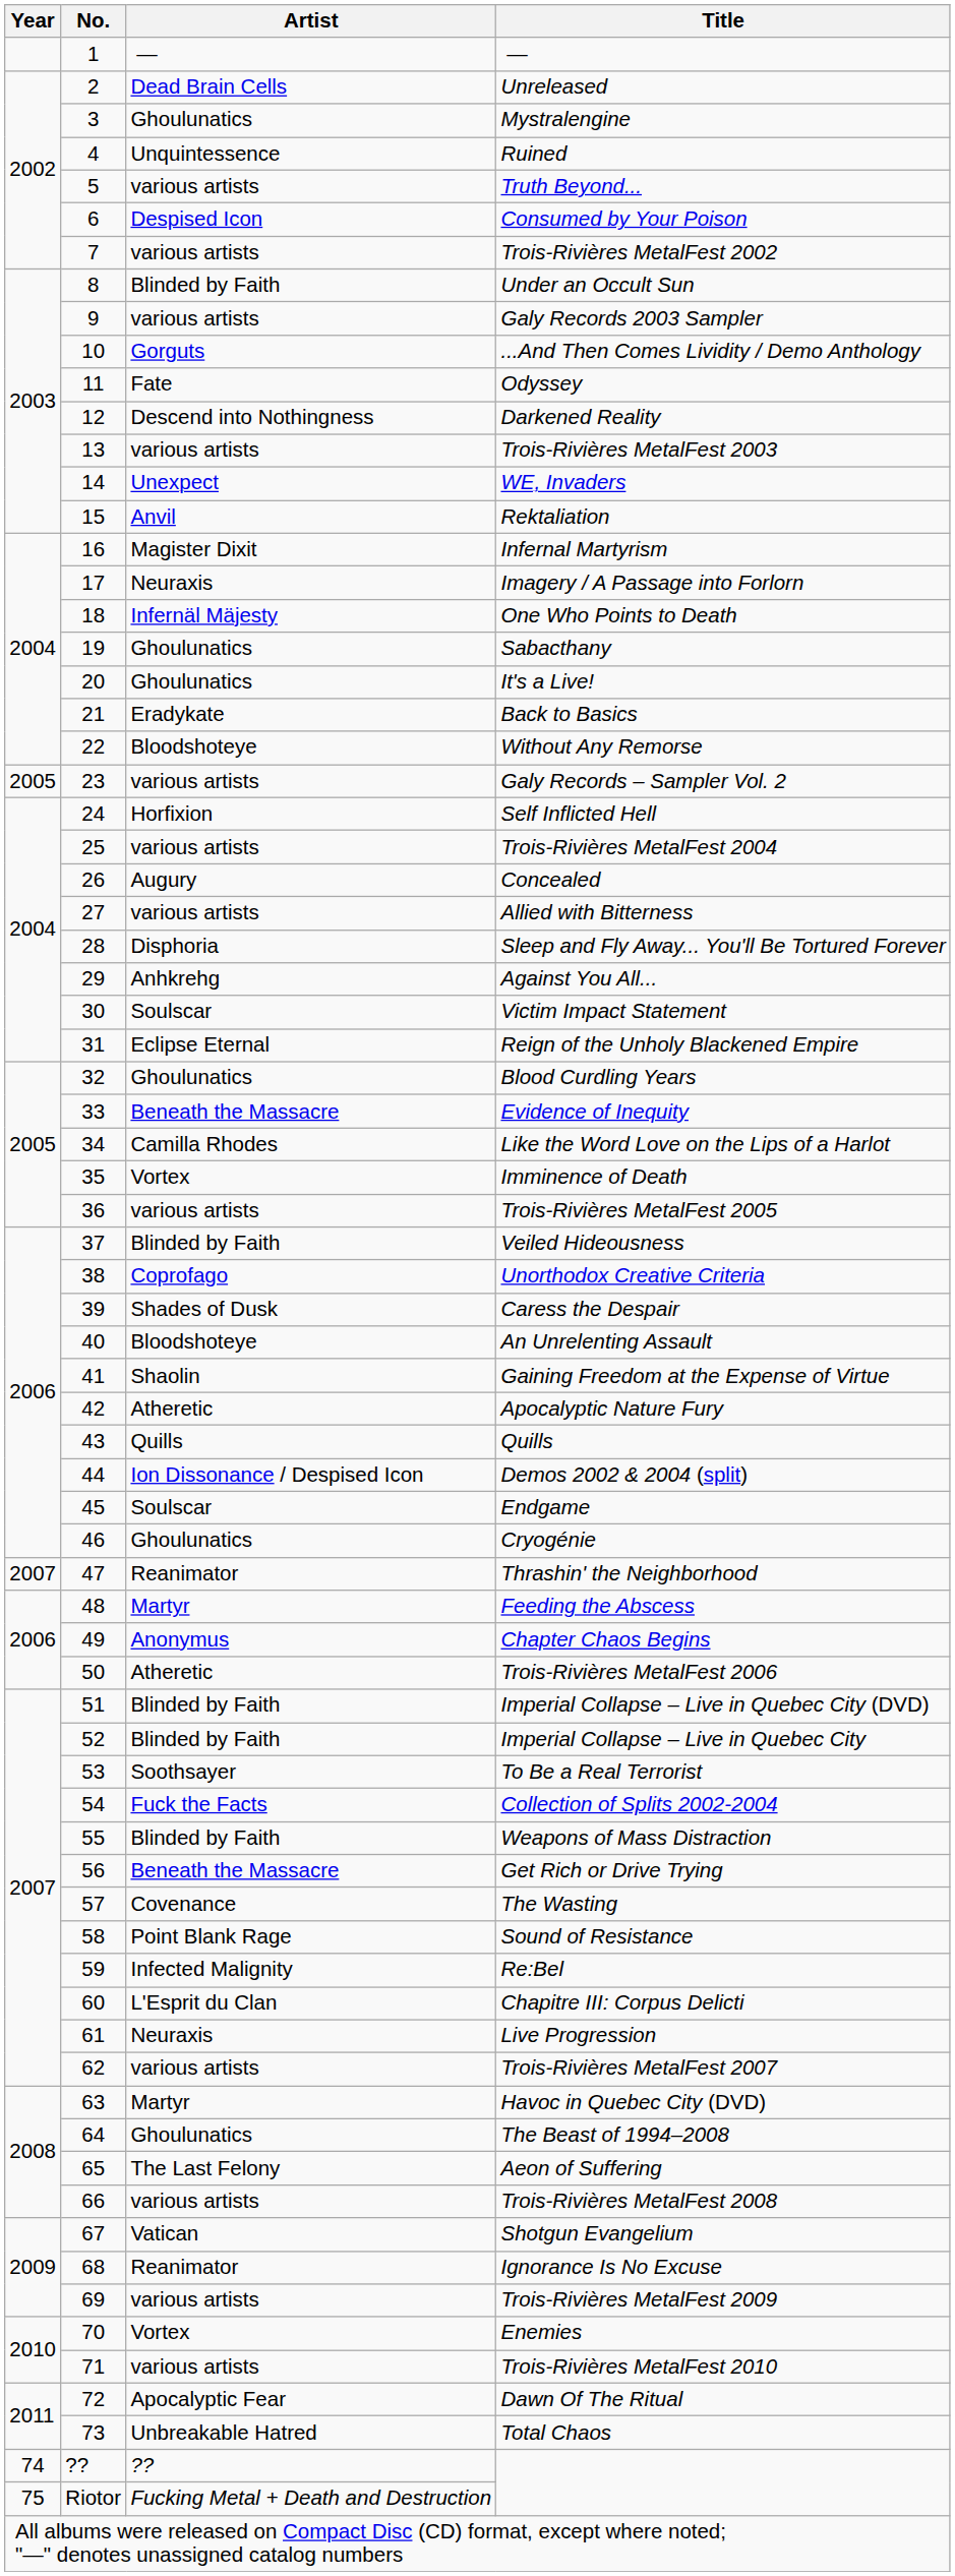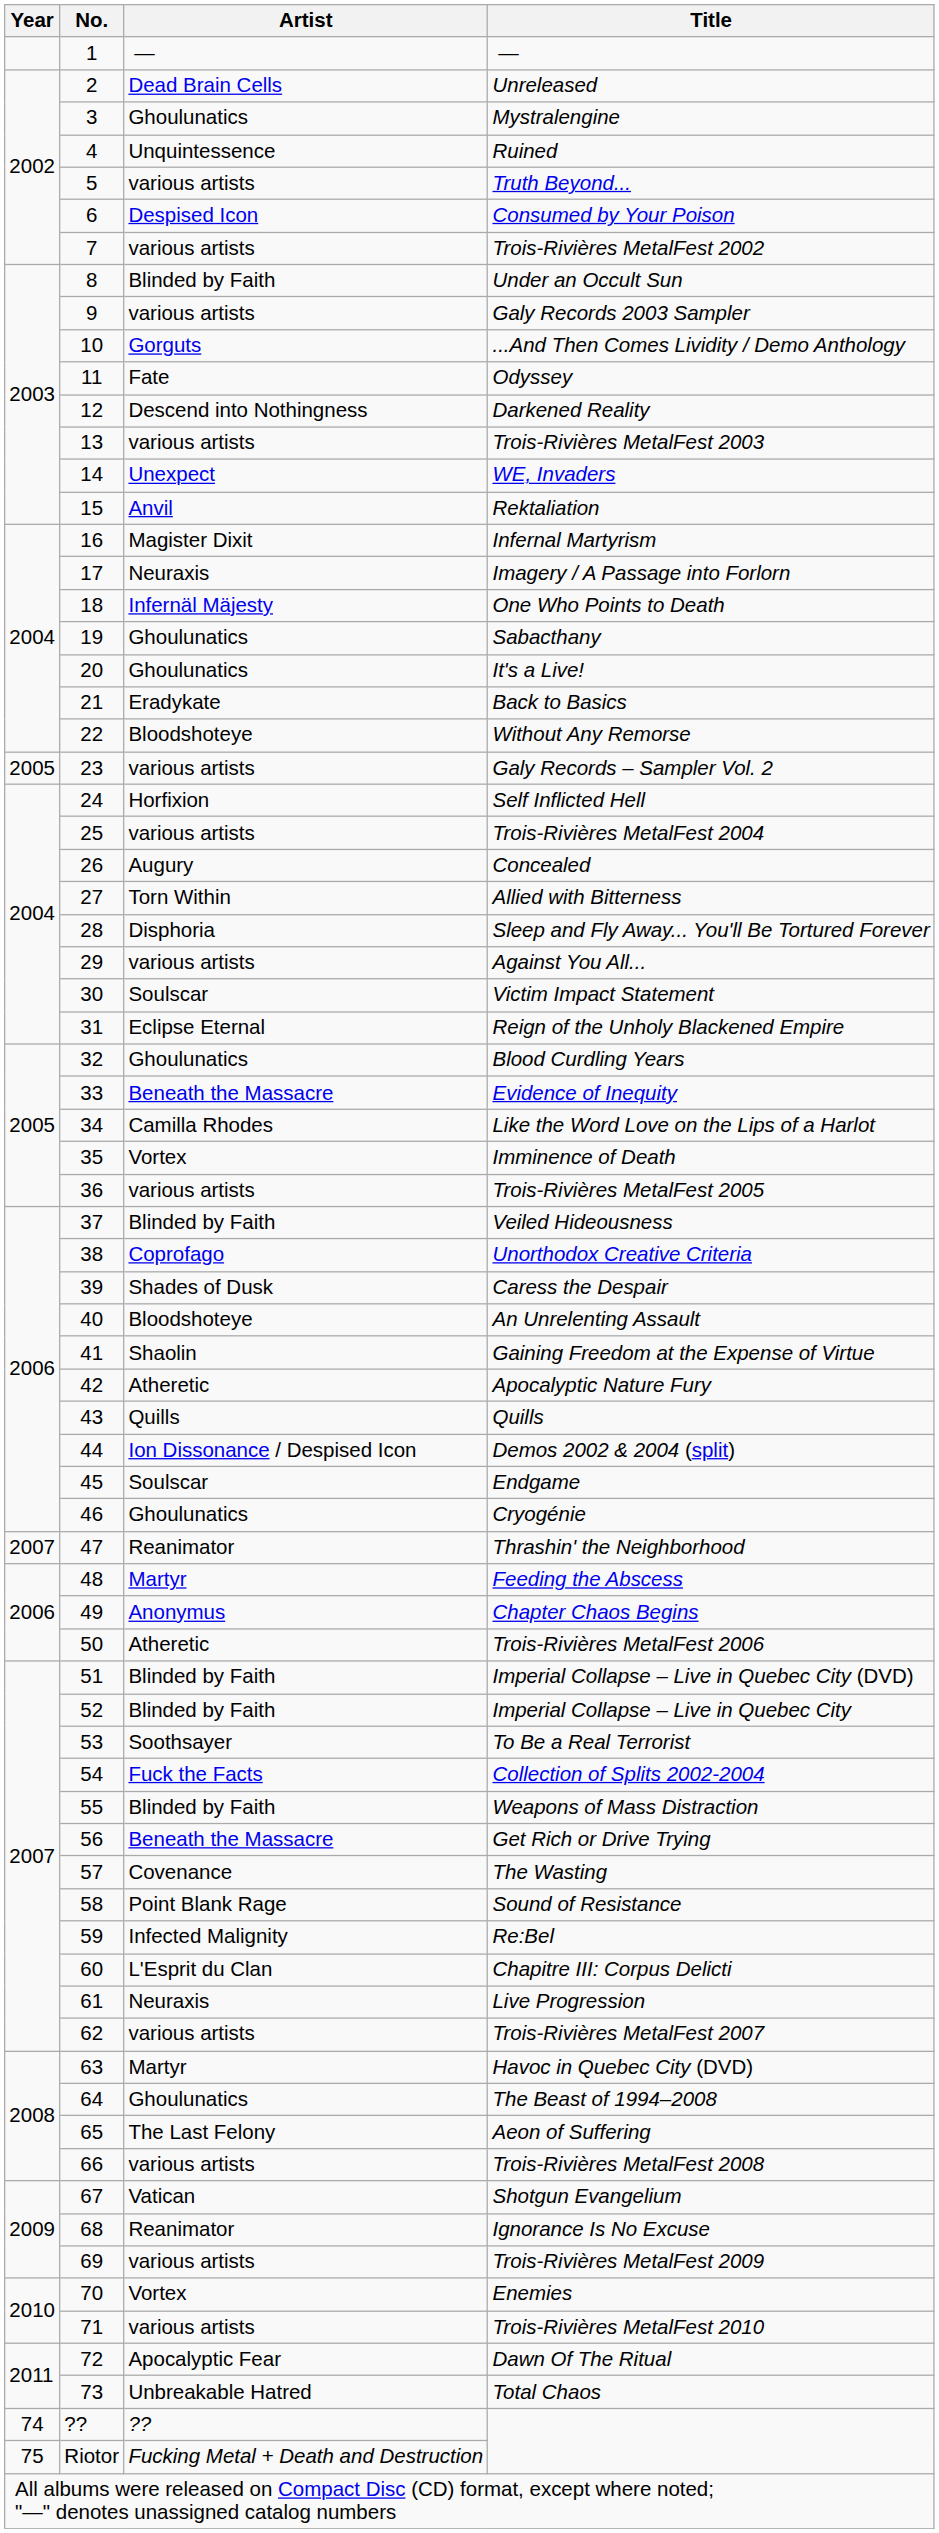 <table class="wikitable">
 <tr>
 <th>Year</th>
 <th>No.</th>
 <th>Artist</th>
 <th>Title</th>
 </tr>
 <tr>
 <td></td>
 <td align="center">1</td>
 <td> —</td>
 <td> —</td>
 </tr>
 <tr>
 <td rowspan="6">2002</td>
 <td align="center">2</td>
 <td><a href='#'>Dead Brain Cells</a></td>
 <td><em>Unreleased</em></td>
 </tr>
 <tr>
 <td align="center">3</td>
 <td>Ghoulunatics</td>
 <td><em>Mystralengine</em></td>
 </tr>
 <tr>
 <td align="center">4</td>
 <td>Unquintessence</td>
 <td><em>Ruined</em></td>
 </tr>
 <tr>
 <td align="center">5</td>
 <td>various artists</td>
 <td><em><a href='#'>Truth Beyond...</a></em></td>
 </tr>
 <tr>
 <td align="center">6</td>
 <td><a href='#'>Despised Icon</a></td>
 <td><em><a href='#'>Consumed by Your Poison</a></em></td>
 </tr>
 <tr>
 <td align="center">7</td>
 <td>various artists</td>
 <td><em>Trois-Rivières MetalFest 2002</em></td>
 </tr>
 <tr>
 <td rowspan="8">2003</td>
 <td align="center">8</td>
 <td>Blinded by Faith</td>
 <td><em>Under an Occult Sun</em></td>
 </tr>
 <tr>
 <td align="center">9</td>
 <td>various artists</td>
 <td><em>Galy Records 2003 Sampler</em></td>
 </tr>
 <tr>
 <td align="center">10</td>
 <td><a href='#'>Gorguts</a></td>
 <td><em>...And Then Comes Lividity / Demo Anthology</em></td>
 </tr>
 <tr>
 <td align="center">11</td>
 <td>Fate</td>
 <td><em>Odyssey</em></td>
 </tr>
 <tr>
 <td align="center">12</td>
 <td>Descend into Nothingness</td>
 <td><em>Darkened Reality</em></td>
 </tr>
 <tr>
 <td align="center">13</td>
 <td>various artists</td>
 <td><em>Trois-Rivières MetalFest 2003</em></td>
 </tr>
 <tr>
 <td align="center">14</td>
 <td><a href='#'>Unexpect</a></td>
 <td><em><a href='#'>WE, Invaders</a></em></td>
 </tr>
 <tr>
 <td align="center">15</td>
 <td><a href='#'>Anvil</a></td>
 <td><em>Rektaliation</em></td>
 </tr>
 <tr>
 <td rowspan="7">2004</td>
 <td align="center">16</td>
 <td>Magister Dixit</td>
 <td><em>Infernal Martyrism</em></td>
 </tr>
 <tr>
 <td align="center">17</td>
 <td>Neuraxis</td>
 <td><em>Imagery / A Passage into Forlorn</em></td>
 </tr>
 <tr>
 <td align="center">18</td>
 <td><a href='#'>Infernäl Mäjesty</a></td>
 <td><em>One Who Points to Death</em></td>
 </tr>
 <tr>
 <td align="center">19</td>
 <td>Ghoulunatics</td>
 <td><em>Sabacthany</em></td>
 </tr>
 <tr>
 <td align="center">20</td>
 <td>Ghoulunatics</td>
 <td><em>It's a Live!</em></td>
 </tr>
 <tr>
 <td align="center">21</td>
 <td>Eradykate</td>
 <td><em>Back to Basics</em></td>
 </tr>
 <tr>
 <td align="center">22</td>
 <td>Bloodshoteye</td>
 <td><em>Without Any Remorse</em></td>
 </tr>
 <tr>
 <td>2005</td>
 <td align="center">23</td>
 <td>various artists</td>
 <td><em>Galy Records – Sampler Vol. 2</em></td>
 </tr>
 <tr>
 <td rowspan="8">2004</td>
 <td align="center">24</td>
 <td>Horfixion</td>
 <td><em>Self Inflicted Hell</em></td>
 </tr>
 <tr>
 <td align="center">25</td>
 <td>various artists</td>
 <td><em>Trois-Rivières MetalFest 2004</em></td>
 </tr>
 <tr>
 <td align="center">26</td>
 <td>Augury</td>
 <td><em>Concealed</em></td>
 </tr>
 <tr>
 <td align="center">27</td>
-<td>various artists</td>
+<td>Torn Within</td>
 <td><em>Allied with Bitterness</em></td>
 </tr>
 <tr>
 <td align="center">28</td>
 <td>Disphoria</td>
 <td><em>Sleep and Fly Away... You'll Be Tortured Forever</em></td>
 </tr>
 <tr>
 <td align="center">29</td>
-<td>Anhkrehg</td>
+<td>various artists</td>
 <td><em>Against You All...</em></td>
 </tr>
 <tr>
 <td align="center">30</td>
 <td>Soulscar</td>
 <td><em>Victim Impact Statement</em></td>
 </tr>
 <tr>
 <td align="center">31</td>
 <td>Eclipse Eternal</td>
 <td><em>Reign of the Unholy Blackened Empire</em></td>
 </tr>
 <tr>
 <td rowspan="5">2005</td>
 <td align="center">32</td>
 <td>Ghoulunatics</td>
 <td><em>Blood Curdling Years</em></td>
 </tr>
 <tr>
 <td align="center">33</td>
 <td><a href='#'>Beneath the Massacre</a></td>
 <td><em><a href='#'>Evidence of Inequity</a></em></td>
 </tr>
 <tr>
 <td align="center">34</td>
 <td>Camilla Rhodes</td>
 <td><em>Like the Word Love on the Lips of a Harlot</em></td>
 </tr>
 <tr>
 <td align="center">35</td>
 <td>Vortex</td>
 <td><em>Imminence of Death</em></td>
 </tr>
 <tr>
 <td align="center">36</td>
 <td>various artists</td>
 <td><em>Trois-Rivières MetalFest 2005</em></td>
 </tr>
 <tr>
 <td rowspan="10">2006</td>
 <td align="center">37</td>
 <td>Blinded by Faith</td>
 <td><em>Veiled Hideousness</em></td>
 </tr>
 <tr>
 <td align="center">38</td>
 <td><a href='#'>Coprofago</a></td>
 <td><em><a href='#'>Unorthodox Creative Criteria</a></em></td>
 </tr>
 <tr>
 <td align="center">39</td>
 <td>Shades of Dusk</td>
 <td><em>Caress the Despair</em></td>
 </tr>
 <tr>
 <td align="center">40</td>
 <td>Bloodshoteye</td>
 <td><em>An Unrelenting Assault</em></td>
 </tr>
 <tr>
 <td align="center">41</td>
 <td>Shaolin</td>
 <td><em>Gaining Freedom at the Expense of Virtue</em></td>
 </tr>
 <tr>
 <td align="center">42</td>
 <td>Atheretic</td>
 <td><em>Apocalyptic Nature Fury</em></td>
 </tr>
 <tr>
 <td align="center">43</td>
 <td>Quills</td>
 <td><em>Quills</em></td>
 </tr>
 <tr>
 <td align="center">44</td>
 <td><a href='#'>Ion Dissonance</a> / Despised Icon</td>
 <td><em>Demos 2002 & 2004</em> (<a href='#'>split</a>)</td>
 </tr>
 <tr>
 <td align="center">45</td>
 <td>Soulscar</td>
 <td><em>Endgame</em></td>
 </tr>
 <tr>
 <td align="center">46</td>
 <td>Ghoulunatics</td>
 <td><em>Cryogénie</em></td>
 </tr>
 <tr>
 <td>2007</td>
 <td align="center">47</td>
 <td>Reanimator</td>
 <td><em>Thrashin' the Neighborhood</em></td>
 </tr>
 <tr>
 <td rowspan="3">2006</td>
 <td align="center">48</td>
 <td><a href='#'>Martyr</a></td>
 <td><em><a href='#'>Feeding the Abscess</a></em></td>
 </tr>
 <tr>
 <td align="center">49</td>
 <td><a href='#'>Anonymus</a></td>
 <td><em><a href='#'>Chapter Chaos Begins</a></em></td>
 </tr>
 <tr>
 <td align="center">50</td>
 <td>Atheretic</td>
 <td><em>Trois-Rivières MetalFest 2006</em></td>
 </tr>
 <tr>
 <td rowspan="12">2007</td>
 <td align="center">51</td>
 <td>Blinded by Faith</td>
 <td><em>Imperial Collapse – Live in Quebec City</em> (DVD)</td>
 </tr>
 <tr>
 <td align="center">52</td>
 <td>Blinded by Faith</td>
 <td><em>Imperial Collapse – Live in Quebec City</em></td>
 </tr>
 <tr>
 <td align="center">53</td>
 <td>Soothsayer</td>
 <td><em>To Be a Real Terrorist</em></td>
 </tr>
 <tr>
 <td align="center">54</td>
 <td><a href='#'>Fuck the Facts</a></td>
 <td><em><a href='#'>Collection of Splits 2002-2004</a></em></td>
 </tr>
 <tr>
 <td align="center">55</td>
 <td>Blinded by Faith</td>
 <td><em>Weapons of Mass Distraction</em></td>
 </tr>
 <tr>
 <td align="center">56</td>
 <td><a href='#'>Beneath the Massacre</a></td>
 <td><em>Get Rich or Drive Trying</em></td>
 </tr>
 <tr>
 <td align="center">57</td>
 <td>Covenance</td>
 <td><em>The Wasting</em></td>
 </tr>
 <tr>
 <td align="center">58</td>
 <td>Point Blank Rage</td>
 <td><em>Sound of Resistance</em></td>
 </tr>
 <tr>
 <td align="center">59</td>
 <td>Infected Malignity</td>
 <td><em>Re:Bel</em></td>
 </tr>
 <tr>
 <td align="center">60</td>
 <td>L'Esprit du Clan</td>
 <td><em>Chapitre III: Corpus Delicti</em></td>
 </tr>
 <tr>
 <td align="center">61</td>
 <td>Neuraxis</td>
 <td><em>Live Progression</em></td>
 </tr>
 <tr>
 <td align="center">62</td>
 <td>various artists</td>
 <td><em>Trois-Rivières MetalFest 2007</em></td>
 </tr>
 <tr>
 <td rowspan="4">2008</td>
 <td align="center">63</td>
 <td>Martyr</td>
 <td><em>Havoc in Quebec City</em> (DVD)</td>
 </tr>
 <tr>
 <td align="center">64</td>
 <td>Ghoulunatics</td>
 <td><em>The Beast of 1994–2008</em></td>
 </tr>
 <tr>
 <td align="center">65</td>
 <td>The Last Felony</td>
 <td><em>Aeon of Suffering</em></td>
 </tr>
 <tr>
 <td align="center">66</td>
 <td>various artists</td>
 <td><em>Trois-Rivières MetalFest 2008</em></td>
 </tr>
 <tr>
 <td rowspan="3">2009</td>
 <td align="center">67</td>
 <td>Vatican</td>
 <td><em>Shotgun Evangelium</em></td>
 </tr>
 <tr>
 <td align="center">68</td>
 <td>Reanimator</td>
 <td><em>Ignorance Is No Excuse</em></td>
 </tr>
 <tr>
 <td align="center">69</td>
 <td>various artists</td>
 <td><em>Trois-Rivières MetalFest 2009</em></td>
 </tr>
 <tr>
 <td rowspan="2">2010</td>
 <td align="center">70</td>
 <td>Vortex</td>
 <td><em>Enemies</em></td>
 </tr>
 <tr>
 <td align="center">71</td>
 <td>various artists</td>
 <td><em>Trois-Rivières MetalFest 2010</em></td>
 </tr>
 <tr>
 <td rowspan="2">2011</td>
 <td align="center">72</td>
 <td>Apocalyptic Fear</td>
 <td><em>Dawn Of The Ritual</em></td>
 </tr>
 <tr>
 <td align="center">73</td>
 <td>Unbreakable Hatred</td>
 <td><em>Total Chaos</em></td>
 </tr>
 <tr>
 <td align="center">74</td>
 <td>??</td>
 <td><em>??</em></td>
 </tr>
 <tr>
 <td align="center">75</td>
 <td>Riotor</td>
 <td><em>Fucking Metal + Death and Destruction</em></td>
 </tr>
 <tr>
 <td colspan="4"> All albums were released on <a href='#'>Compact Disc</a> (CD) format, except where noted;<br> "—" denotes unassigned catalog numbers</td>
 </tr>
 </table>
